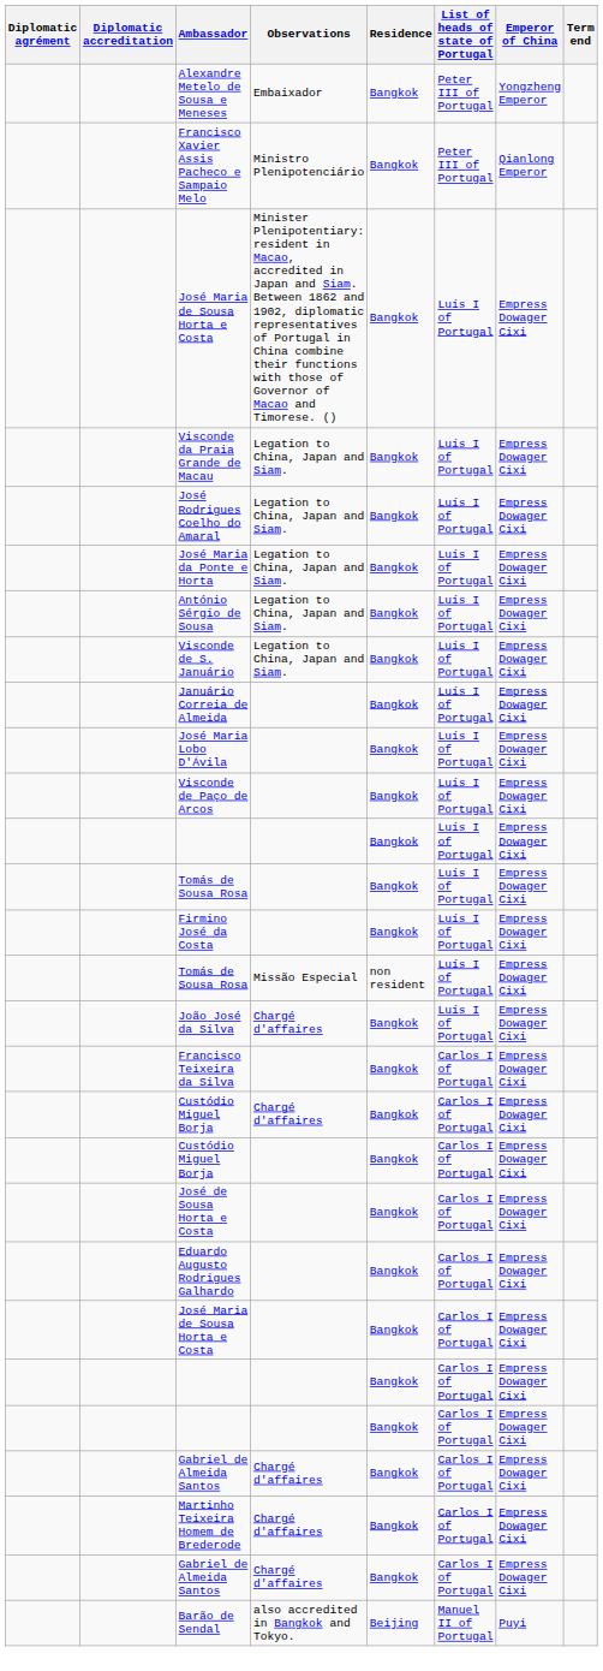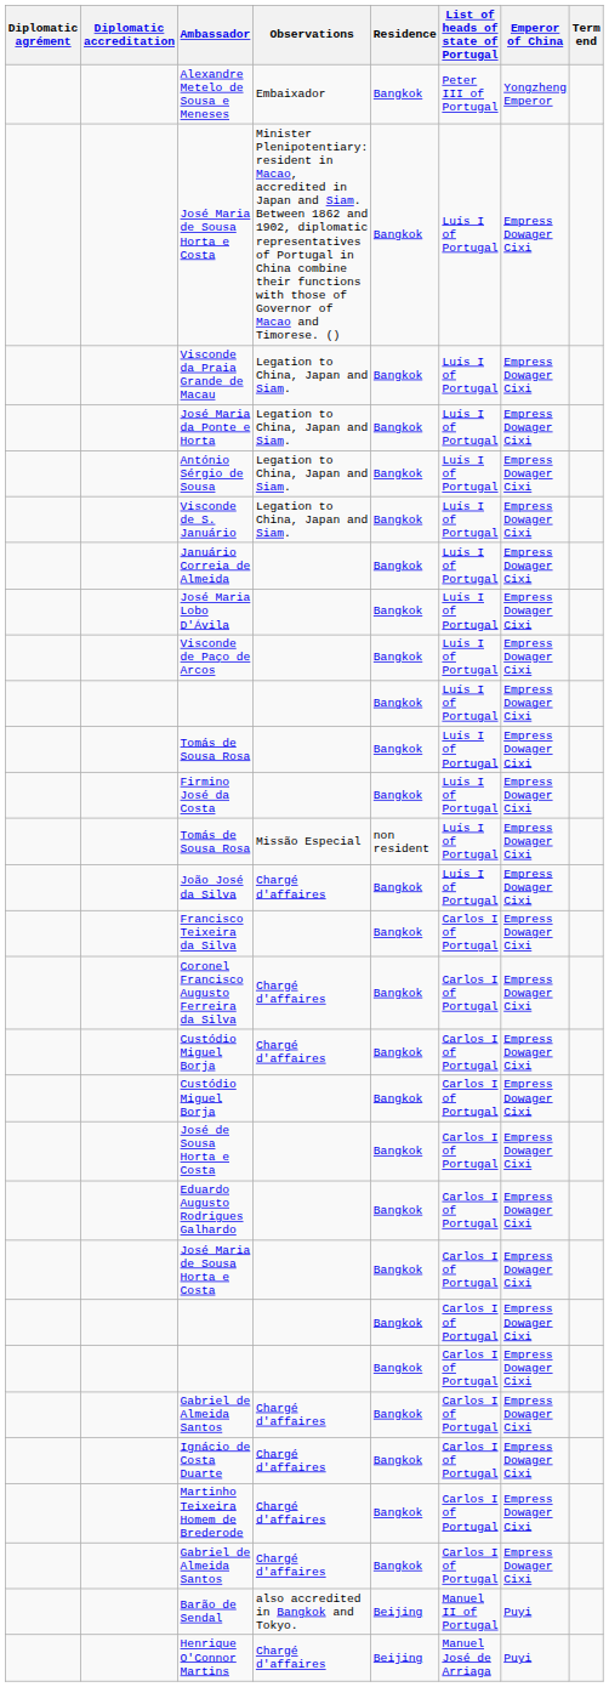 <table class="wikitable sortable">
 <tr>
 <th>Diplomatic <a href='#'>agrément</a></th>
 <th><a href='#'>Diplomatic accreditation</a></th>
 <th><a href='#'>Ambassador</a></th>
 <th>Observations</th>
 <th>Residence</th>
 <th><a href='#'>List of heads of state of Portugal</a></th>
 <th><a href='#'>Emperor of China</a></th>
 <th>Term end</th>
 </tr>
 <tr>
 <td></td>
 <td></td>
 <td><a href='#'>Alexandre Metelo de Sousa e Meneses</a></td>
 <td>Embaixador</td>
 <td><a href='#'>Bangkok</a></td>
 <td><a href='#'>Peter III of Portugal</a></td>
 <td><a href='#'>Yongzheng Emperor</a></td>
 <td></td>
 </tr>
 <tr>
 <td></td>
 <td></td>
-<td><a href='#'>Francisco Xavier Assis Pacheco e Sampaio Melo</a></td>
-<td>Ministro Plenipotenciário</td>
-<td><a href='#'>Bangkok</a></td>
-<td><a href='#'>Peter III of Portugal</a></td>
-<td><a href='#'>Qianlong Emperor</a></td>
-<td></td>
-</tr>
-<tr>
-<td></td>
-<td></td>
 <td><a href='#'>José Maria de Sousa Horta e Costa</a></td>
 <td>Minister Plenipotentiary: resident in <a href='#'>Macao</a>, accredited in Japan and <a href='#'>Siam</a>. Between 1862 and 1902, diplomatic representatives of Portugal in China combine their functions with those of Governor of <a href='#'>Macao</a> and Timorese. ()</td>
 <td><a href='#'>Bangkok</a></td>
 <td><a href='#'>Luís I of Portugal</a></td>
 <td><a href='#'>Empress Dowager Cixi</a></td>
 <td></td>
 </tr>
 <tr>
 <td></td>
 <td></td>
 <td><a href='#'>Visconde da Praia Grande de Macau</a></td>
-<td>Legation to China, Japan and <a href='#'>Siam</a>.</td>
-<td><a href='#'>Bangkok</a></td>
-<td><a href='#'>Luís I of Portugal</a></td>
-<td><a href='#'>Empress Dowager Cixi</a></td>
-<td></td>
-</tr>
-<tr>
-<td></td>
-<td></td>
-<td><a href='#'>José Rodrigues Coelho do Amaral</a></td>
 <td>Legation to China, Japan and <a href='#'>Siam</a>.</td>
 <td><a href='#'>Bangkok</a></td>
 <td><a href='#'>Luís I of Portugal</a></td>
 <td><a href='#'>Empress Dowager Cixi</a></td>
 <td></td>
 </tr>
 <tr>
 <td></td>
 <td></td>
 <td><a href='#'>José Maria da Ponte e Horta</a></td>
 <td>Legation to China, Japan and <a href='#'>Siam</a>.</td>
 <td><a href='#'>Bangkok</a></td>
 <td><a href='#'>Luís I of Portugal</a></td>
 <td><a href='#'>Empress Dowager Cixi</a></td>
 <td></td>
 </tr>
 <tr>
 <td></td>
 <td></td>
 <td><a href='#'>António Sérgio de Sousa</a></td>
 <td>Legation to China, Japan and <a href='#'>Siam</a>.</td>
 <td><a href='#'>Bangkok</a></td>
 <td><a href='#'>Luís I of Portugal</a></td>
 <td><a href='#'>Empress Dowager Cixi</a></td>
 <td></td>
 </tr>
 <tr>
 <td></td>
 <td></td>
 <td><a href='#'>Visconde de S. Januário</a></td>
 <td>Legation to China, Japan and <a href='#'>Siam</a>.</td>
 <td><a href='#'>Bangkok</a></td>
 <td><a href='#'>Luís I of Portugal</a></td>
 <td><a href='#'>Empress Dowager Cixi</a></td>
 <td></td>
 </tr>
 <tr>
 <td></td>
 <td></td>
 <td><a href='#'>Januário Correia de Almeida</a></td>
 <td></td>
 <td><a href='#'>Bangkok</a></td>
 <td><a href='#'>Luís I of Portugal</a></td>
 <td><a href='#'>Empress Dowager Cixi</a></td>
 <td></td>
 </tr>
 <tr>
 <td></td>
 <td></td>
 <td><a href='#'>José Maria Lobo D'Ávila</a></td>
 <td></td>
 <td><a href='#'>Bangkok</a></td>
 <td><a href='#'>Luís I of Portugal</a></td>
 <td><a href='#'>Empress Dowager Cixi</a></td>
 <td></td>
 </tr>
 <tr>
 <td></td>
 <td></td>
 <td><a href='#'>Visconde de Paço de Arcos</a></td>
 <td></td>
 <td><a href='#'>Bangkok</a></td>
 <td><a href='#'>Luís I of Portugal</a></td>
 <td><a href='#'>Empress Dowager Cixi</a></td>
 <td></td>
 </tr>
 <tr>
 <td></td>
 <td></td>
 <td></td>
 <td></td>
 <td><a href='#'>Bangkok</a></td>
 <td><a href='#'>Luís I of Portugal</a></td>
 <td><a href='#'>Empress Dowager Cixi</a></td>
 <td></td>
 </tr>
 <tr>
 <td></td>
 <td></td>
 <td><a href='#'>Tomás de Sousa Rosa</a></td>
 <td></td>
 <td><a href='#'>Bangkok</a></td>
 <td><a href='#'>Luís I of Portugal</a></td>
 <td><a href='#'>Empress Dowager Cixi</a></td>
 <td></td>
 </tr>
 <tr>
 <td></td>
 <td></td>
 <td><a href='#'>Firmino José da Costa</a></td>
 <td></td>
 <td><a href='#'>Bangkok</a></td>
 <td><a href='#'>Luís I of Portugal</a></td>
 <td><a href='#'>Empress Dowager Cixi</a></td>
 <td></td>
 </tr>
 <tr>
 <td></td>
 <td></td>
 <td><a href='#'>Tomás de Sousa Rosa</a></td>
 <td>Missão Especial</td>
 <td>non resident</td>
 <td><a href='#'>Luís I of Portugal</a></td>
 <td><a href='#'>Empress Dowager Cixi</a></td>
 <td></td>
 </tr>
 <tr>
 <td></td>
 <td></td>
 <td><a href='#'>João José da Silva</a></td>
 <td><a href='#'>Chargé d'affaires</a></td>
 <td><a href='#'>Bangkok</a></td>
 <td><a href='#'>Luís I of Portugal</a></td>
 <td><a href='#'>Empress Dowager Cixi</a></td>
 <td></td>
 </tr>
 <tr>
 <td></td>
 <td></td>
 <td><a href='#'>Francisco Teixeira da Silva</a></td>
 <td></td>
 <td><a href='#'>Bangkok</a></td>
 <td><a href='#'>Carlos I of Portugal</a></td>
 <td><a href='#'>Empress Dowager Cixi</a></td>
 <td></td>
 </tr>
 <tr>
 <td></td>
 <td></td>
+<td><a href='#'>Coronel Francisco Augusto Ferreira da Silva</a></td>
+<td><a href='#'>Chargé d'affaires</a></td>
+<td><a href='#'>Bangkok</a></td>
+<td><a href='#'>Carlos I of Portugal</a></td>
+<td><a href='#'>Empress Dowager Cixi</a></td>
+<td></td>
+</tr>
+<tr>
+<td></td>
+<td></td>
 <td><a href='#'>Custódio Miguel Borja</a></td>
 <td><a href='#'>Chargé d'affaires</a></td>
 <td><a href='#'>Bangkok</a></td>
 <td><a href='#'>Carlos I of Portugal</a></td>
 <td><a href='#'>Empress Dowager Cixi</a></td>
 <td></td>
 </tr>
 <tr>
 <td></td>
 <td></td>
 <td><a href='#'>Custódio Miguel Borja</a></td>
 <td></td>
 <td><a href='#'>Bangkok</a></td>
 <td><a href='#'>Carlos I of Portugal</a></td>
 <td><a href='#'>Empress Dowager Cixi</a></td>
 <td></td>
 </tr>
 <tr>
 <td></td>
 <td></td>
 <td><a href='#'>José de Sousa Horta e Costa</a></td>
 <td></td>
 <td><a href='#'>Bangkok</a></td>
 <td><a href='#'>Carlos I of Portugal</a></td>
 <td><a href='#'>Empress Dowager Cixi</a></td>
 <td></td>
 </tr>
 <tr>
 <td></td>
 <td></td>
 <td><a href='#'>Eduardo Augusto Rodrigues Galhardo</a></td>
 <td></td>
 <td><a href='#'>Bangkok</a></td>
 <td><a href='#'>Carlos I of Portugal</a></td>
 <td><a href='#'>Empress Dowager Cixi</a></td>
 <td></td>
 </tr>
 <tr>
 <td></td>
 <td></td>
 <td><a href='#'>José Maria de Sousa Horta e Costa</a></td>
 <td></td>
 <td><a href='#'>Bangkok</a></td>
 <td><a href='#'>Carlos I of Portugal</a></td>
 <td><a href='#'>Empress Dowager Cixi</a></td>
 <td></td>
 </tr>
 <tr>
 <td></td>
 <td></td>
 <td></td>
 <td></td>
 <td><a href='#'>Bangkok</a></td>
 <td><a href='#'>Carlos I of Portugal</a></td>
 <td><a href='#'>Empress Dowager Cixi</a></td>
 <td></td>
 </tr>
 <tr>
 <td></td>
 <td></td>
 <td></td>
 <td></td>
 <td><a href='#'>Bangkok</a></td>
 <td><a href='#'>Carlos I of Portugal</a></td>
 <td><a href='#'>Empress Dowager Cixi</a></td>
 <td></td>
 </tr>
 <tr>
 <td></td>
 <td></td>
 <td><a href='#'>Gabriel de Almeida Santos</a></td>
 <td><a href='#'>Chargé d'affaires</a></td>
 <td><a href='#'>Bangkok</a></td>
 <td><a href='#'>Carlos I of Portugal</a></td>
 <td><a href='#'>Empress Dowager Cixi</a></td>
 <td></td>
 </tr>
 <tr>
 <td></td>
 <td></td>
+<td><a href='#'>Ignácio de Costa Duarte</a></td>
+<td><a href='#'>Chargé d'affaires</a></td>
+<td><a href='#'>Bangkok</a></td>
+<td><a href='#'>Carlos I of Portugal</a></td>
+<td><a href='#'>Empress Dowager Cixi</a></td>
+<td></td>
+</tr>
+<tr>
+<td></td>
+<td></td>
 <td><a href='#'>Martinho Teixeira Homem de Brederode</a></td>
 <td><a href='#'>Chargé d'affaires</a></td>
 <td><a href='#'>Bangkok</a></td>
 <td><a href='#'>Carlos I of Portugal</a></td>
 <td><a href='#'>Empress Dowager Cixi</a></td>
 <td></td>
 </tr>
 <tr>
 <td></td>
 <td></td>
 <td><a href='#'>Gabriel de Almeida Santos</a></td>
 <td><a href='#'>Chargé d'affaires</a></td>
 <td><a href='#'>Bangkok</a></td>
 <td><a href='#'>Carlos I of Portugal</a></td>
 <td><a href='#'>Empress Dowager Cixi</a></td>
 <td></td>
 </tr>
 <tr>
 <td></td>
 <td></td>
 <td><a href='#'>Barão de Sendal</a></td>
 <td>also accredited in  <a href='#'>Bangkok</a> and Tokyo.</td>
 <td><a href='#'>Beijing</a></td>
 <td><a href='#'>Manuel II of Portugal</a></td>
 <td><a href='#'>Puyi</a></td>
 <td></td>
 </tr>
+<tr>
+<td></td>
+<td></td>
+<td><a href='#'>Henrique O'Connor Martins</a></td>
+<td><a href='#'>Chargé d'affaires</a></td>
+<td><a href='#'>Beijing</a></td>
+<td><a href='#'>Manuel José de Arriaga</a></td>
+<td><a href='#'>Puyi</a></td>
+<td></td>
+</tr>
 </table>
